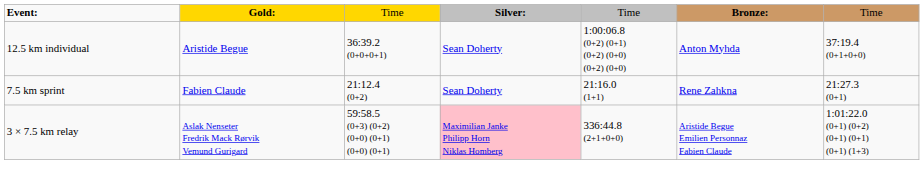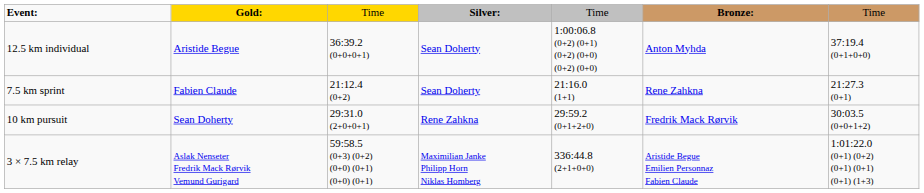 <table class="wikitable" width=85%>
 <tr>
 <td><strong>Event:</strong></td>
 <td style="text-align:center;background-color:gold;"><strong>Gold:</strong></td>
 <td style="text-align:center;background-color:gold;">Time</td>
 <td style="text-align:center;background-color:silver;"><strong>Silver:</strong></td>
 <td style="text-align:center;background-color:silver;">Time</td>
 <td style="text-align:center;background-color:#CC9966;"><strong>Bronze:</strong></td>
 <td style="text-align:center;background-color:#CC9966;">Time</td>
 </tr>
 <tr>
 <td>12.5 km individual<br><em></em></td>
 <td><a href='#'>Aristide Begue</a><br><small></small></td>
 <td>36:39.2<br><small>(0+0+0+1)</small></td>
 <td><a href='#'>Sean Doherty</a><br><small></small></td>
 <td>1:00:06.8<br><small>(0+2) (0+1)<br>(0+2) (0+0)<br>(0+2) (0+0)</small></td>
 <td><a href='#'>Anton Myhda</a><br><small></small></td>
 <td>37:19.4<br><small>(0+1+0+0)</small></td>
 </tr>
 <tr>
 <td>7.5 km sprint<br><em></em></td>
 <td><a href='#'>Fabien Claude</a><br><small></small></td>
 <td>21:12.4<br><small>(0+2)</small></td>
 <td><a href='#'>Sean Doherty</a><br><small></small></td>
 <td>21:16.0<br><small>(1+1)</small></td>
 <td><a href='#'>Rene Zahkna</a><br><small></small></td>
 <td>21:27.3<br><small>(0+1)</small></td>
 </tr>
 <tr>
+<td>10 km pursuit<br><em></em></td>
+<td><a href='#'>Sean Doherty</a><br><small></small></td>
+<td>29:31.0<br><small>(2+0+0+1)</small></td>
+<td><a href='#'>Rene Zahkna</a><br><small></small></td>
+<td>29:59.2<br><small>(0+1+2+0)</small></td>
+<td><a href='#'>Fredrik Mack Rørvik</a><br><small></small></td>
+<td>30:03.5<br><small>(0+0+1+2)</small></td>
+</tr>
+<tr>
 <td>3 × 7.5 km relay<br><em></em></td>
 <td>  <br><small><a href='#'>Aslak Nenseter</a><br><a href='#'>Fredrik Mack Rørvik</a><br><a href='#'>Vemund Gurigard</a> </small></td>
 <td>59:58.5<br><small>(0+3) (0+2)<br>(0+0) (0+1)<br>(0+0) (0+1)</small></td>
-<td style="background: pink;"> <br><small><a href='#'>Maximilian Janke</a><br><a href='#'>Philipp Horn</a><br><a href='#'>Niklas Homberg</a></small></td>
+<td> <br><small><a href='#'>Maximilian Janke</a><br><a href='#'>Philipp Horn</a><br><a href='#'>Niklas Homberg</a></small></td>
 <td>336:44.8<br><small>(2+1+0+0)</small></td>
 <td> <br><small><a href='#'>Aristide Begue</a><br><a href='#'>Emilien Personnaz</a><br><a href='#'>Fabien Claude</a></small></td>
 <td>1:01:22.0<br><small>(0+1) (0+2)<br>(0+1) (0+1)<br>(0+1) (1+3)</small></td>
 </tr>
 </table>
